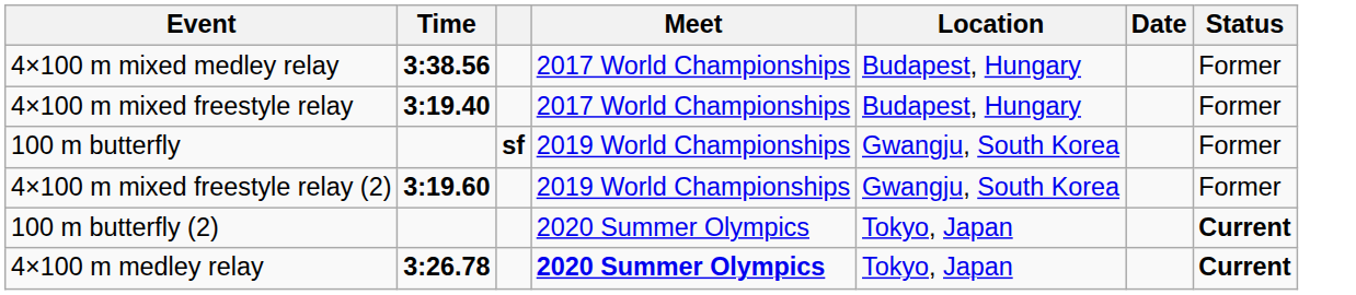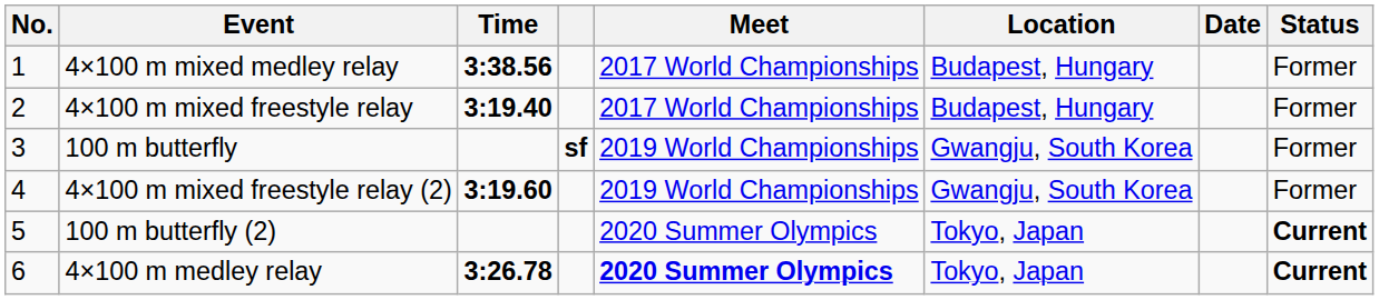 <table class="wikitable sortable">
 <tr>
+<th>No.</th>
 <th>Event</th>
 <th>Time</th>
 <th class=unsortable></th>
 <th>Meet</th>
 <th>Location</th>
 <th>Date</th>
 <th>Status</th>
 </tr>
 <tr>
+<td>1</td>
 <td>4×100 m mixed medley relay</td>
 <td style="text-align:center;"><strong>3:38.56</strong></td>
 <td></td>
 <td><a href='#'>2017 World Championships</a></td>
 <td><a href='#'>Budapest</a>, <a href='#'>Hungary</a></td>
 <td></td>
 <td>Former</td>
 </tr>
 <tr>
+<td>2</td>
 <td>4×100 m mixed freestyle relay</td>
 <td style="text-align:center;"><strong>3:19.40</strong></td>
 <td></td>
 <td><a href='#'>2017 World Championships</a></td>
 <td><a href='#'>Budapest</a>, <a href='#'>Hungary</a></td>
 <td></td>
 <td>Former</td>
 </tr>
 <tr>
+<td>3</td>
 <td>100 m butterfly</td>
 <td style="text-align:center;"><strong></strong></td>
 <td style="text-align:center;"><strong>sf</strong></td>
 <td><a href='#'>2019 World Championships</a></td>
 <td><a href='#'>Gwangju</a>, <a href='#'>South Korea</a></td>
 <td></td>
 <td>Former</td>
 </tr>
 <tr>
+<td>4</td>
 <td>4×100 m mixed freestyle relay (2)</td>
 <td style="text-align:center;"><strong>3:19.60</strong></td>
 <td></td>
 <td><a href='#'>2019 World Championships</a></td>
 <td><a href='#'>Gwangju</a>, <a href='#'>South Korea</a></td>
 <td></td>
 <td>Former</td>
 </tr>
 <tr>
+<td>5</td>
 <td>100 m butterfly (2)</td>
 <td style="text-align:center;"><strong></strong></td>
 <td></td>
 <td><a href='#'>2020 Summer Olympics</a></td>
 <td><a href='#'>Tokyo</a>, <a href='#'>Japan</a></td>
 <td></td>
 <td><strong>Current</strong></td>
 </tr>
 <tr>
+<td>6</td>
 <td>4×100 m medley relay</td>
 <td style="text-align:center;"><strong>3:26.78</strong></td>
 <td></td>
 <td><strong><a href='#'>2020 Summer Olympics</a></strong></td>
 <td><a href='#'>Tokyo</a>, <a href='#'>Japan</a></td>
 <td></td>
 <td><strong>Current</strong></td>
 </tr>
 </table>
